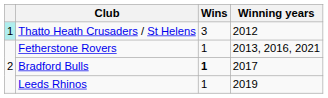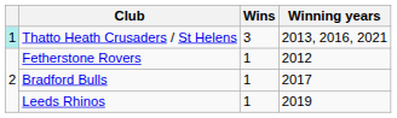 <table class="wikitable" style="text-align: left;">
 <tr>
 <th></th>
 <th>Club</th>
 <th>Wins</th>
 <th>Winning years</th>
 </tr>
 <tr>
 <td style="background: paleturquoise;">1</td>
 <td> <a href='#'>Thatto Heath Crusaders</a> / <a href='#'>St Helens</a></td>
 <td>3</td>
-<td>2012</td>
+<td>2013, 2016, 2021</td>
 </tr>
 <tr>
 <td rowspan="3">2</td>
 <td> <a href='#'>Fetherstone Rovers</a></td>
 <td>1</td>
-<td>2013, 2016, 2021</td>
+<td>2012</td>
 </tr>
 <tr>
 <td> <a href='#'>Bradford Bulls</a></td>
-<td><strong>1</strong></td>
+<td>1</td>
 <td>2017</td>
 </tr>
 <tr>
 <td> <a href='#'>Leeds Rhinos</a></td>
 <td>1</td>
 <td>2019</td>
 </tr>
 </table>
